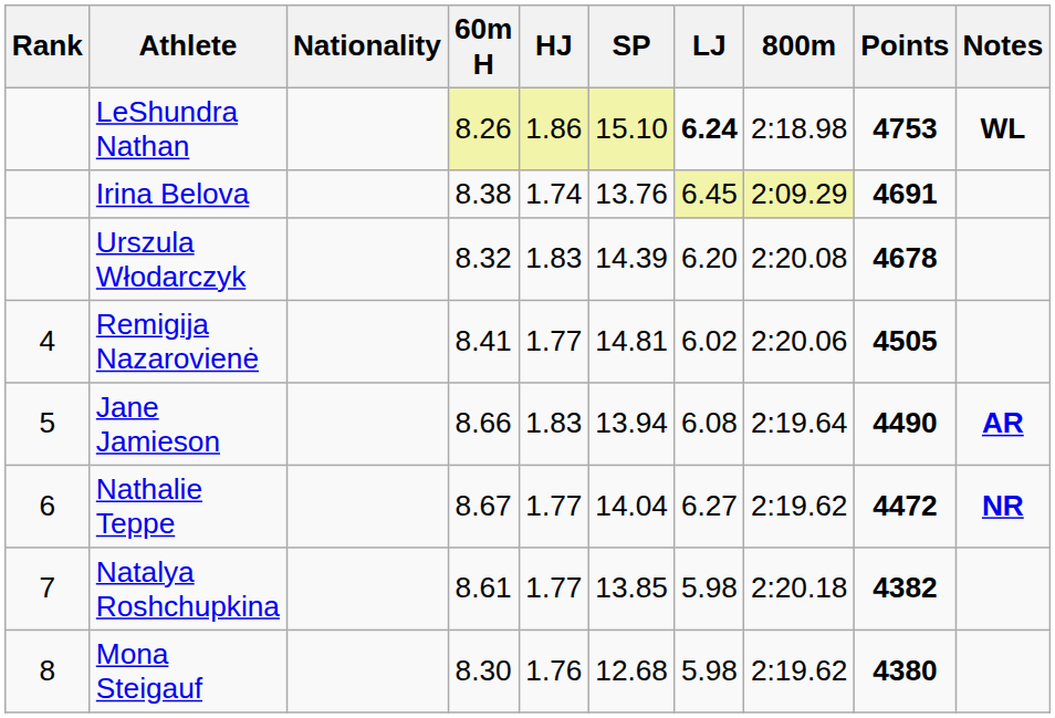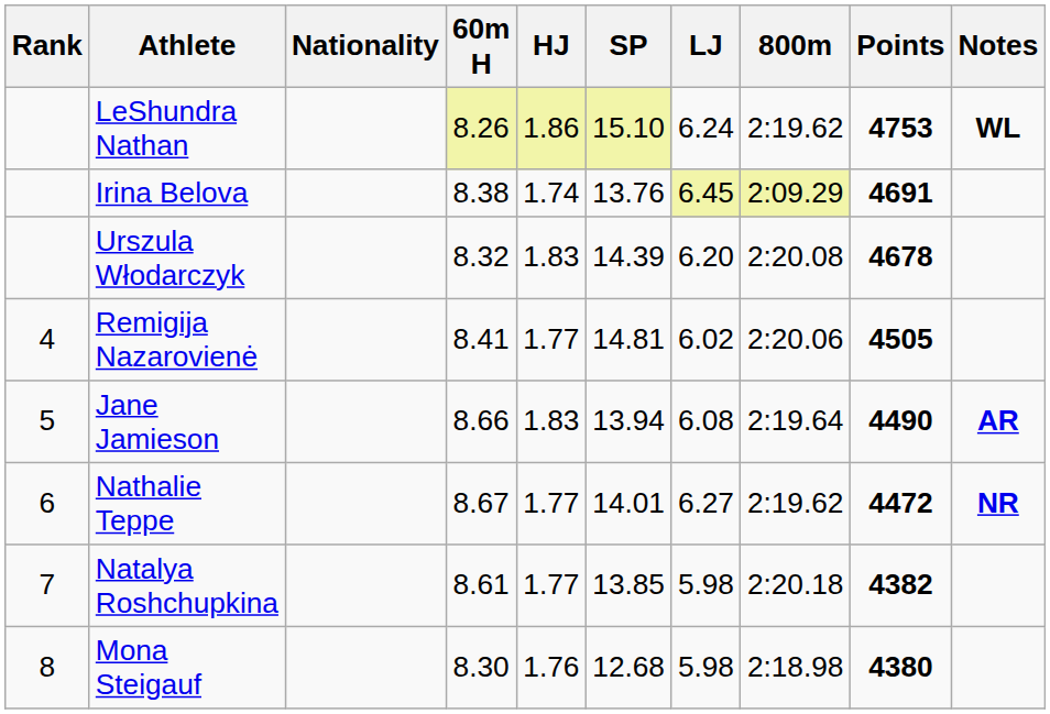 <table class="wikitable sortable" style=" text-align:center; font-size:110%;" width="75%">
 <tr>
 <th>Rank</th>
 <th>Athlete</th>
 <th>Nationality</th>
 <th>60m H</th>
 <th>HJ</th>
 <th>SP</th>
 <th>LJ</th>
 <th>800m</th>
 <th>Points</th>
 <th>Notes</th>
 </tr>
 <tr>
 <td></td>
 <td align=left><a href='#'>LeShundra Nathan</a></td>
 <td align=left></td>
 <td bgcolor=#F2F5A9>8.26</td>
 <td bgcolor=#F2F5A9>1.86</td>
 <td bgcolor=#F2F5A9>15.10</td>
-<td><strong>6.24</strong></td>
-<td>2:18.98</td>
+<td>6.24</td>
+<td>2:19.62</td>
 <td><strong>4753</strong></td>
 <td><strong>WL</strong></td>
 </tr>
 <tr>
 <td></td>
 <td align=left><a href='#'>Irina Belova</a></td>
 <td align=left></td>
 <td>8.38</td>
 <td>1.74</td>
 <td>13.76</td>
 <td bgcolor=#F2F5A9>6.45</td>
 <td bgcolor=#F2F5A9>2:09.29</td>
 <td><strong>4691</strong></td>
 <td></td>
 </tr>
 <tr>
 <td></td>
 <td align=left><a href='#'>Urszula Włodarczyk</a></td>
 <td align=left></td>
 <td>8.32</td>
 <td>1.83</td>
 <td>14.39</td>
 <td>6.20</td>
 <td>2:20.08</td>
 <td><strong>4678</strong></td>
 <td></td>
 </tr>
 <tr>
 <td>4</td>
 <td align=left><a href='#'>Remigija Nazarovienė</a></td>
 <td align=left></td>
 <td>8.41</td>
 <td>1.77</td>
 <td>14.81</td>
 <td>6.02</td>
 <td>2:20.06</td>
 <td><strong>4505</strong></td>
 <td></td>
 </tr>
 <tr>
 <td>5</td>
 <td align=left><a href='#'>Jane Jamieson</a></td>
 <td align=left></td>
 <td>8.66</td>
 <td>1.83</td>
 <td>13.94</td>
 <td>6.08</td>
 <td>2:19.64</td>
 <td><strong>4490</strong></td>
 <td><strong><a href='#'>AR</a></strong></td>
 </tr>
 <tr>
 <td>6</td>
 <td align=left><a href='#'>Nathalie Teppe</a></td>
 <td align=left></td>
 <td>8.67</td>
 <td>1.77</td>
-<td>14.04</td>
+<td>14.01</td>
 <td>6.27</td>
 <td>2:19.62</td>
 <td><strong>4472</strong></td>
 <td><strong><a href='#'>NR</a></strong></td>
 </tr>
 <tr>
 <td>7</td>
 <td align=left><a href='#'>Natalya Roshchupkina</a></td>
 <td align=left></td>
 <td>8.61</td>
 <td>1.77</td>
 <td>13.85</td>
 <td>5.98</td>
 <td>2:20.18</td>
 <td><strong>4382</strong></td>
 <td></td>
 </tr>
 <tr>
 <td>8</td>
 <td align=left><a href='#'>Mona Steigauf</a></td>
 <td align=left></td>
 <td>8.30</td>
 <td>1.76</td>
 <td>12.68</td>
 <td>5.98</td>
-<td>2:19.62</td>
+<td>2:18.98</td>
 <td><strong>4380</strong></td>
 <td></td>
 </tr>
 </table>
